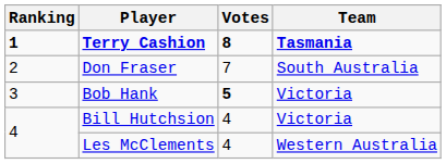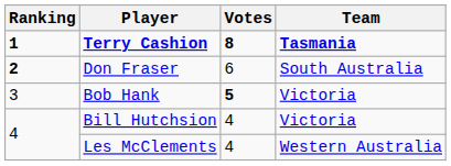 <table class="wikitable">
 <tr>
 <th>Ranking</th>
 <th>Player</th>
 <th>Votes</th>
 <th>Team</th>
 </tr>
 <tr>
 <td><strong>1</strong></td>
 <td><strong><a href='#'>Terry Cashion</a></strong></td>
 <td><strong>8</strong></td>
 <td><strong><a href='#'>Tasmania</a></strong></td>
 </tr>
 <tr>
-<td>2</td>
+<td><strong>2</strong></td>
 <td><a href='#'>Don Fraser</a></td>
-<td>7</td>
+<td>6</td>
 <td><a href='#'>South Australia</a></td>
 </tr>
 <tr>
 <td>3</td>
 <td><a href='#'>Bob Hank</a></td>
 <td><strong>5</strong></td>
 <td><a href='#'>Victoria</a></td>
 </tr>
 <tr>
 <td rowspan=2>4</td>
 <td><a href='#'>Bill Hutchsion</a></td>
 <td>4</td>
 <td><a href='#'>Victoria</a></td>
 </tr>
 <tr>
 <td><a href='#'>Les McClements</a></td>
 <td>4</td>
 <td><a href='#'>Western Australia</a></td>
 </tr>
 </table>
